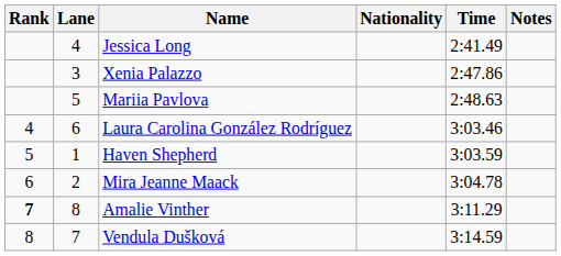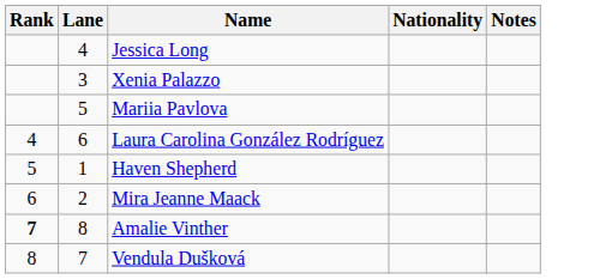 <table class="wikitable sortable" style="text-align:center">
 <tr>
 <th>Rank</th>
 <th>Lane</th>
 <th>Name</th>
 <th>Nationality</th>
-<th>Time</th>
 <th>Notes</th>
 </tr>
 <tr>
 <td></td>
 <td>4</td>
 <td align=left><a href='#'>Jessica Long</a></td>
 <td align=left></td>
-<td>2:41.49</td>
 <td></td>
 </tr>
 <tr>
 <td></td>
 <td>3</td>
 <td align=left><a href='#'>Xenia Palazzo</a></td>
 <td align=left></td>
-<td>2:47.86</td>
 <td></td>
 </tr>
 <tr>
 <td></td>
 <td>5</td>
 <td align=left><a href='#'>Mariia Pavlova</a></td>
 <td align=left></td>
-<td>2:48.63</td>
 <td></td>
 </tr>
 <tr>
 <td>4</td>
 <td>6</td>
 <td align=left><a href='#'>Laura Carolina González Rodríguez</a></td>
 <td align=left></td>
-<td>3:03.46</td>
 <td></td>
 </tr>
 <tr>
 <td>5</td>
 <td>1</td>
 <td align=left><a href='#'>Haven Shepherd</a></td>
 <td align=left></td>
-<td>3:03.59</td>
 <td></td>
 </tr>
 <tr>
 <td>6</td>
 <td>2</td>
 <td align=left><a href='#'>Mira Jeanne Maack</a></td>
 <td align=left></td>
-<td>3:04.78</td>
 <td></td>
 </tr>
 <tr>
 <td><strong>7</strong></td>
 <td>8</td>
 <td align=left><a href='#'>Amalie Vinther</a></td>
 <td align=left></td>
-<td>3:11.29</td>
 <td></td>
 </tr>
 <tr>
 <td>8</td>
 <td>7</td>
 <td align=left><a href='#'>Vendula Dušková</a></td>
 <td align=left></td>
-<td>3:14.59</td>
 <td></td>
 </tr>
 </table>
